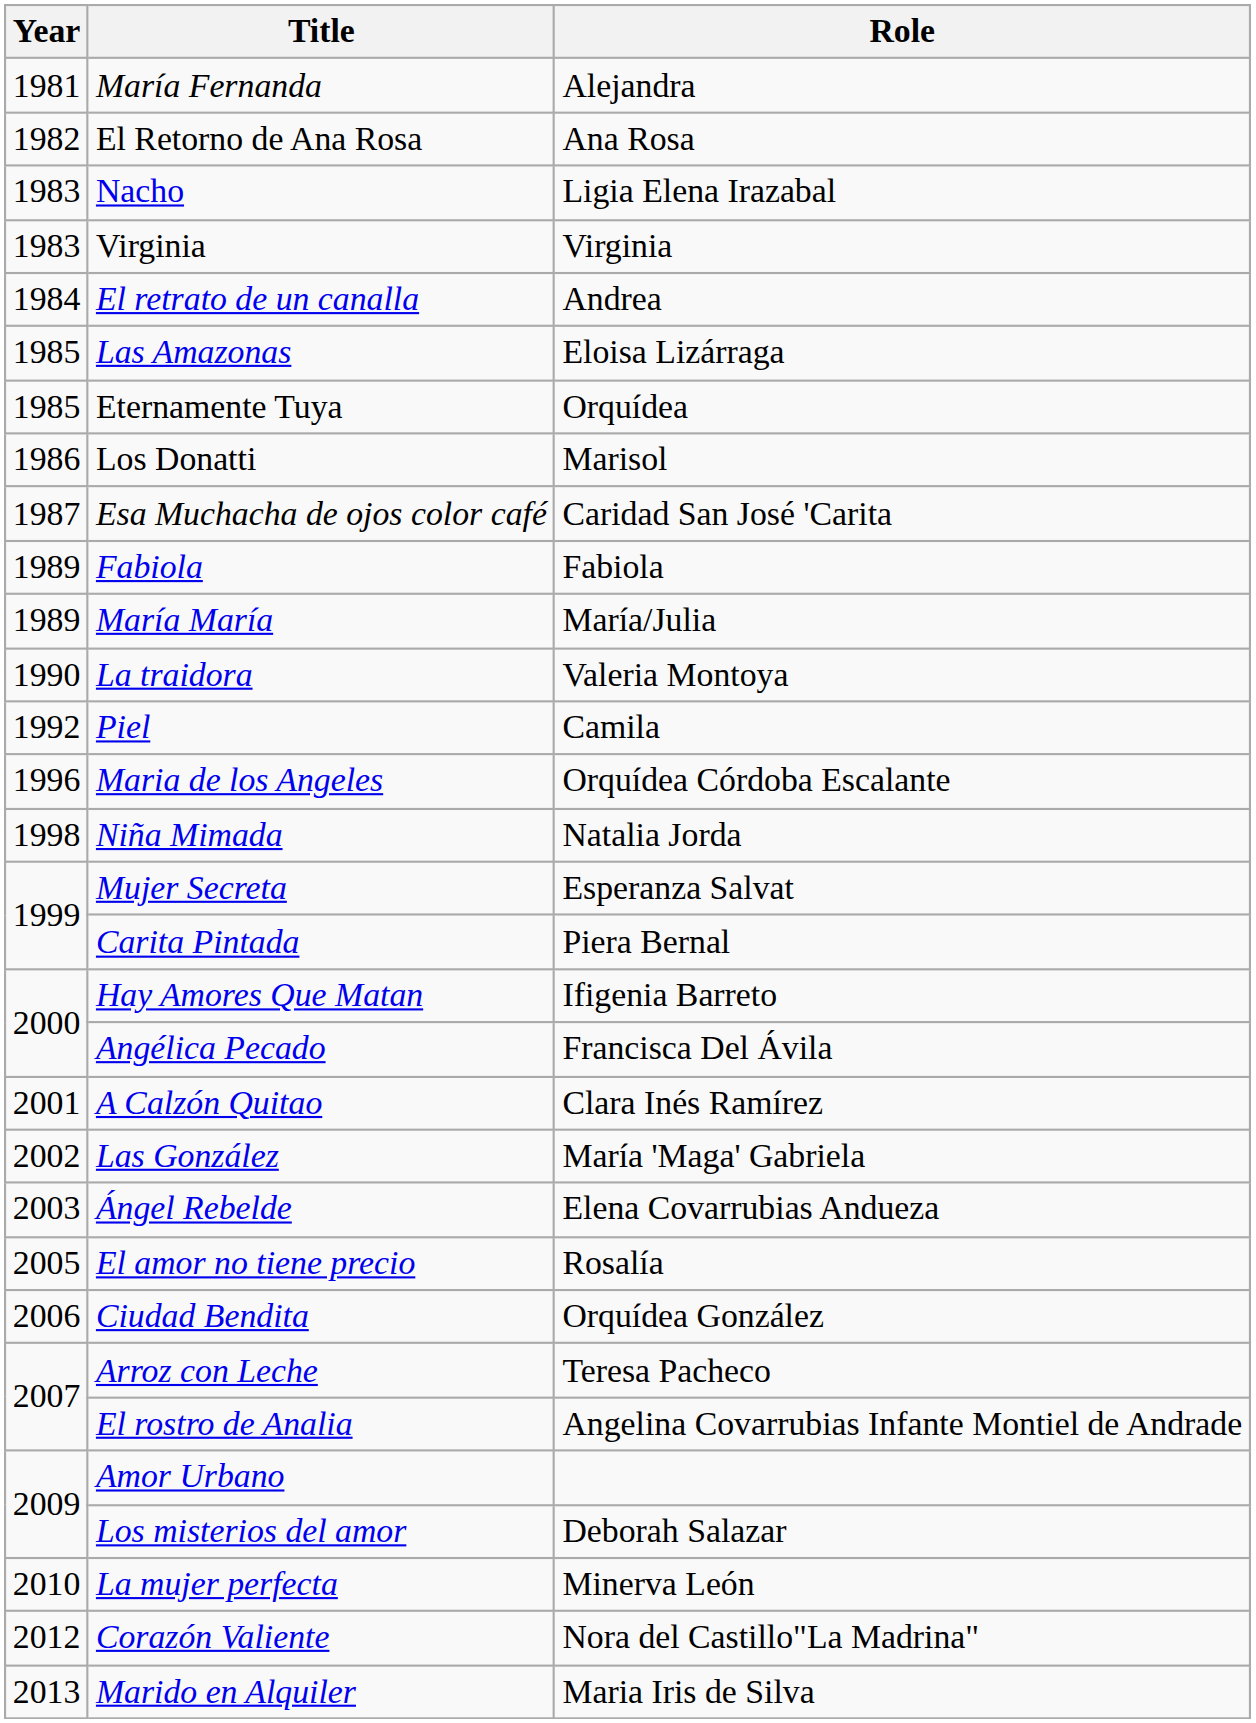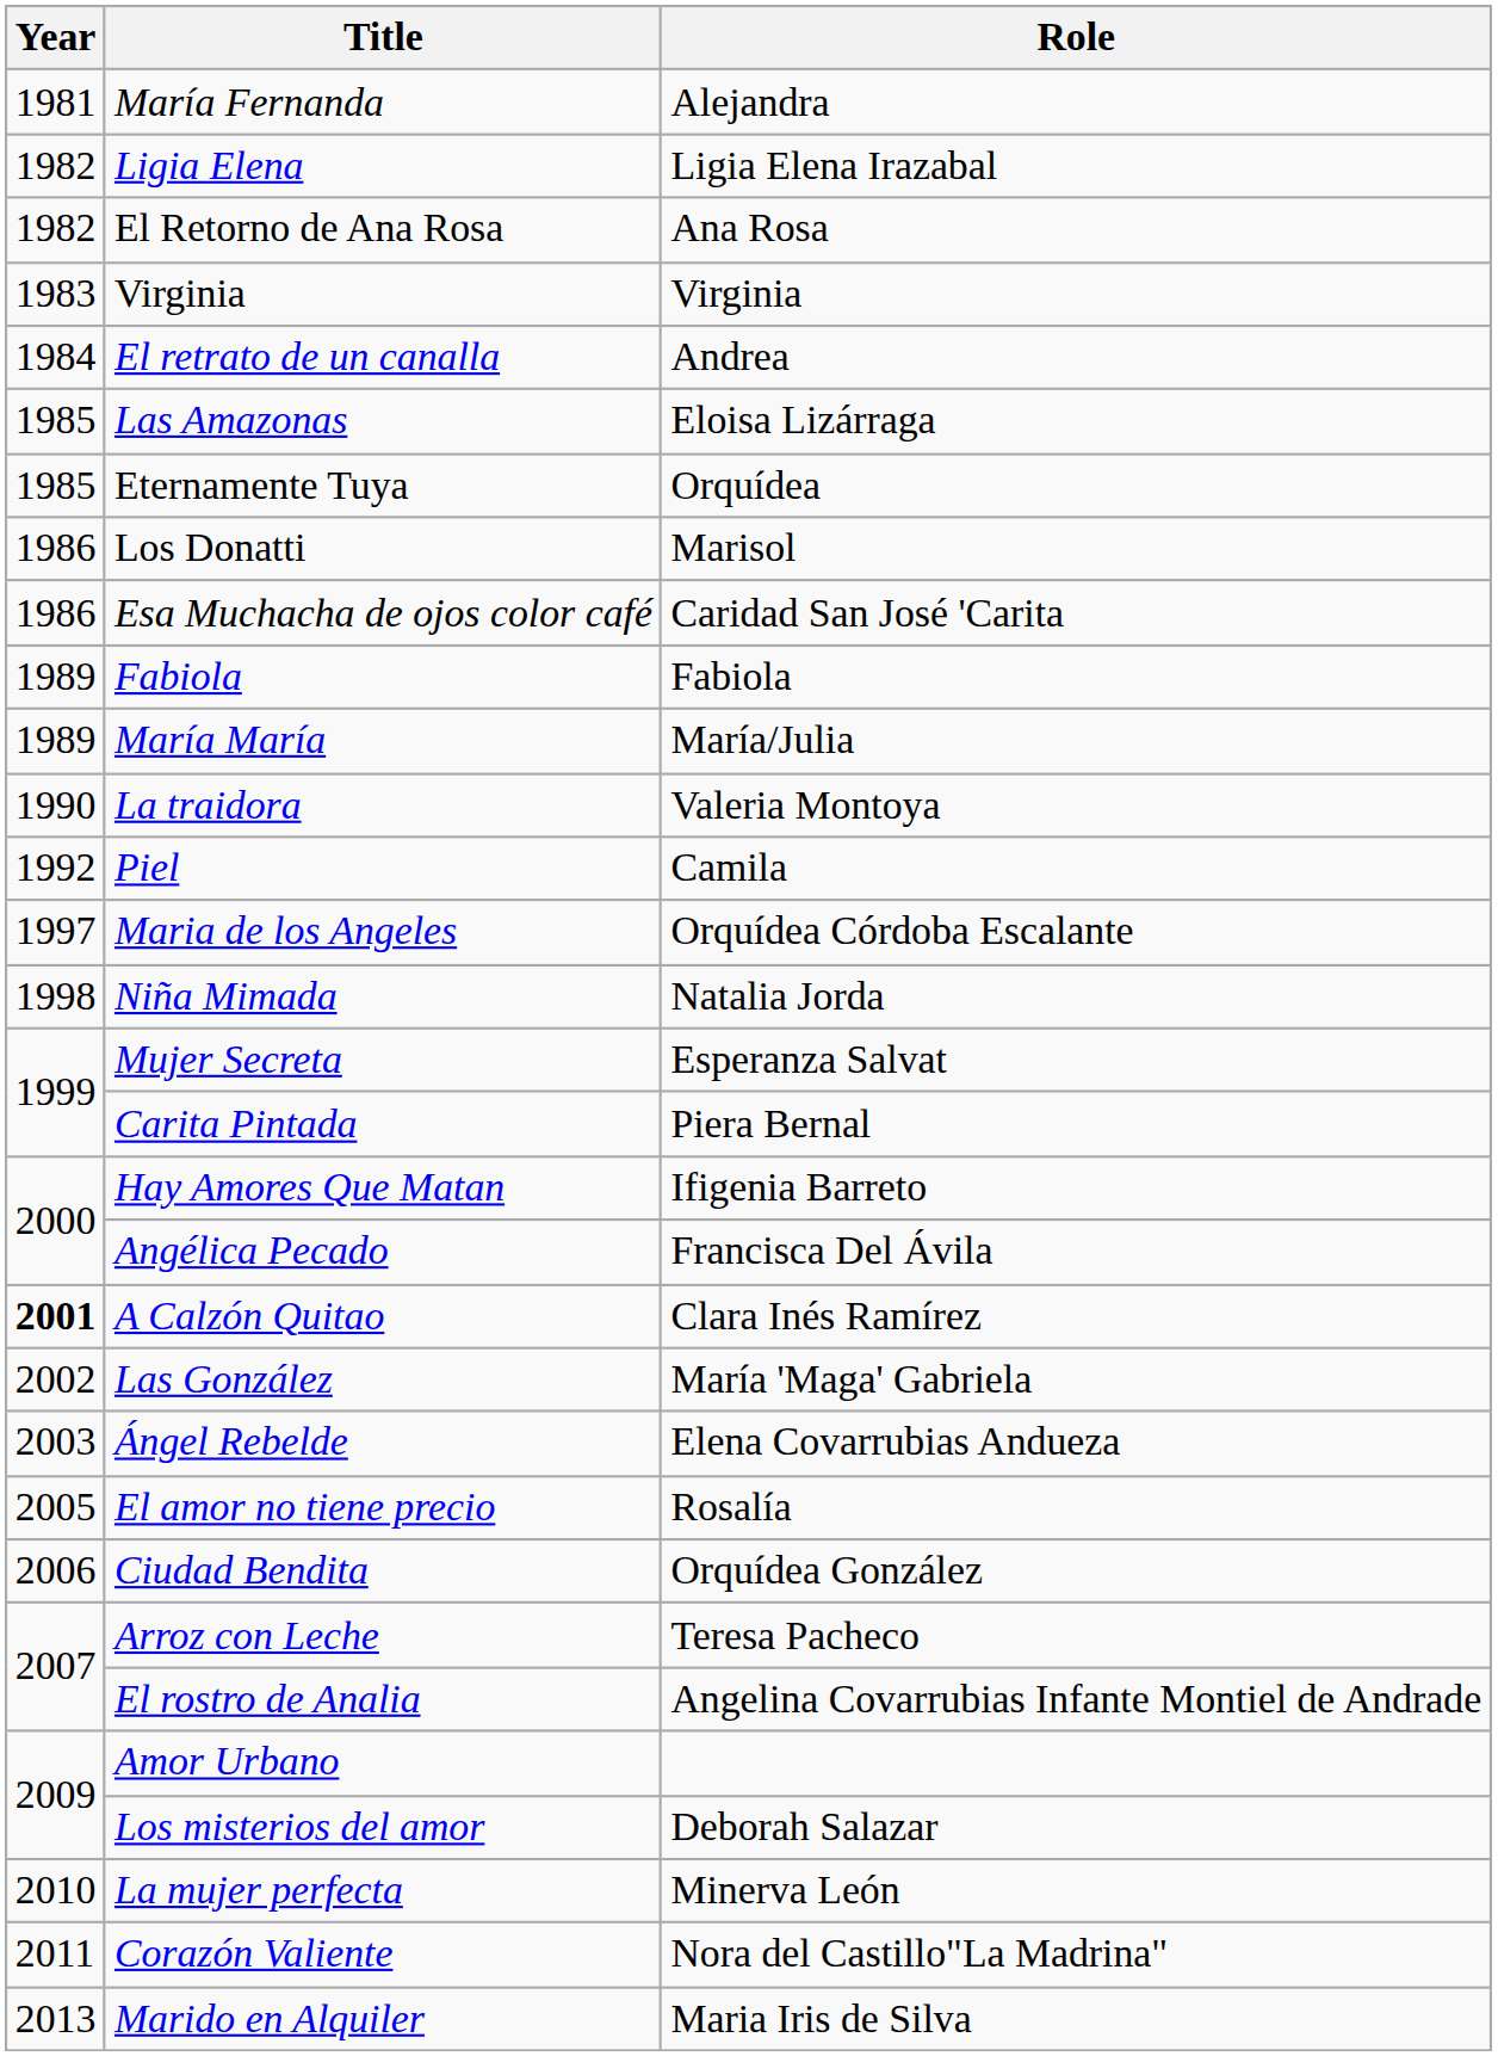 <table class="wikitable sortable">
 <tr>
 <th>Year</th>
 <th>Title</th>
 <th>Role</th>
 </tr>
 <tr>
 <td>1981</td>
 <td><em>María Fernanda</em></td>
 <td>Alejandra</td>
 </tr>
 <tr>
 <td>1982</td>
+<td><em><a href='#'>Ligia Elena</a></em></td>
+<td>Ligia Elena Irazabal</td>
+</tr>
+<tr>
+<td>1982</td>
 <td>El Retorno de Ana Rosa</td>
 <td>Ana Rosa</td>
-</tr>
-<tr>
-<td>1983</td>
-<td><a href='#'>Nacho</a></td>
-<td>Ligia Elena Irazabal</td>
 </tr>
 <tr>
 <td>1983</td>
 <td>Virginia</td>
 <td>Virginia</td>
 </tr>
 <tr>
 <td>1984</td>
 <td><em><a href='#'>El retrato de un canalla</a></em></td>
 <td>Andrea</td>
 </tr>
 <tr>
 <td>1985</td>
 <td><em><a href='#'>Las Amazonas</a></em></td>
 <td>Eloisa Lizárraga</td>
 </tr>
 <tr>
 <td>1985</td>
 <td>Eternamente Tuya</td>
 <td>Orquídea</td>
 </tr>
 <tr>
 <td>1986</td>
 <td>Los Donatti</td>
 <td>Marisol</td>
 </tr>
 <tr>
-<td>1987</td>
+<td>1986</td>
 <td><em>Esa Muchacha de ojos color café</em></td>
 <td>Caridad San José 'Carita</td>
 </tr>
 <tr>
 <td>1989</td>
 <td><em><a href='#'>Fabiola</a></em></td>
 <td>Fabiola</td>
 </tr>
 <tr>
 <td>1989</td>
 <td><em><a href='#'>María María</a></em></td>
 <td>María/Julia</td>
 </tr>
 <tr>
 <td>1990</td>
 <td><em><a href='#'>La traidora</a></em></td>
 <td>Valeria Montoya</td>
 </tr>
 <tr>
 <td>1992</td>
 <td><em><a href='#'>Piel</a></em></td>
 <td>Camila</td>
 </tr>
 <tr>
-<td>1996</td>
+<td>1997</td>
 <td><em><a href='#'>Maria de los Angeles</a></em></td>
 <td>Orquídea Córdoba Escalante</td>
 </tr>
 <tr>
 <td>1998</td>
 <td><em><a href='#'>Niña Mimada</a></em></td>
 <td>Natalia Jorda</td>
 </tr>
 <tr>
 <td rowspan=2>1999</td>
 <td><em><a href='#'>Mujer Secreta</a></em></td>
 <td>Esperanza Salvat</td>
 </tr>
 <tr>
 <td><em><a href='#'>Carita Pintada</a></em></td>
 <td>Piera Bernal</td>
 </tr>
 <tr>
 <td rowspan=2>2000</td>
 <td><em><a href='#'>Hay Amores Que Matan</a></em></td>
 <td>Ifigenia Barreto</td>
 </tr>
 <tr>
 <td><em><a href='#'>Angélica Pecado</a></em></td>
 <td>Francisca Del Ávila</td>
 </tr>
 <tr>
-<td>2001</td>
+<td><strong>2001</strong></td>
 <td><em><a href='#'>A Calzón Quitao</a></em></td>
 <td>Clara Inés Ramírez</td>
 </tr>
 <tr>
 <td>2002</td>
 <td><em><a href='#'>Las González</a></em></td>
 <td>María 'Maga' Gabriela</td>
 </tr>
 <tr>
 <td>2003</td>
 <td><em><a href='#'>Ángel Rebelde</a></em></td>
 <td>Elena Covarrubias Andueza</td>
 </tr>
 <tr>
 <td>2005</td>
 <td><em><a href='#'>El amor no tiene precio</a></em></td>
 <td>Rosalía</td>
 </tr>
 <tr>
 <td>2006</td>
 <td><em><a href='#'>Ciudad Bendita</a></em></td>
 <td>Orquídea González</td>
 </tr>
 <tr>
 <td rowspan=2>2007</td>
 <td><em><a href='#'>Arroz con Leche</a></em></td>
 <td>Teresa Pacheco</td>
 </tr>
 <tr>
 <td><em><a href='#'>El rostro de Analia</a></em></td>
 <td>Angelina Covarrubias Infante Montiel de Andrade</td>
 </tr>
 <tr>
 <td rowspan=2>2009</td>
 <td><em><a href='#'>Amor Urbano</a></em></td>
 <td></td>
 </tr>
 <tr>
 <td><em><a href='#'>Los misterios del amor</a></em></td>
 <td>Deborah Salazar</td>
 </tr>
 <tr>
 <td>2010</td>
 <td><em><a href='#'>La mujer perfecta</a></em></td>
 <td>Minerva León</td>
 </tr>
 <tr>
-<td>2012</td>
+<td>2011</td>
 <td><em><a href='#'>Corazón Valiente</a></em></td>
 <td>Nora del Castillo"La Madrina"</td>
 </tr>
 <tr>
 <td>2013</td>
 <td><em><a href='#'>Marido en Alquiler</a></em></td>
 <td>Maria Iris de Silva</td>
 </tr>
 </table>
